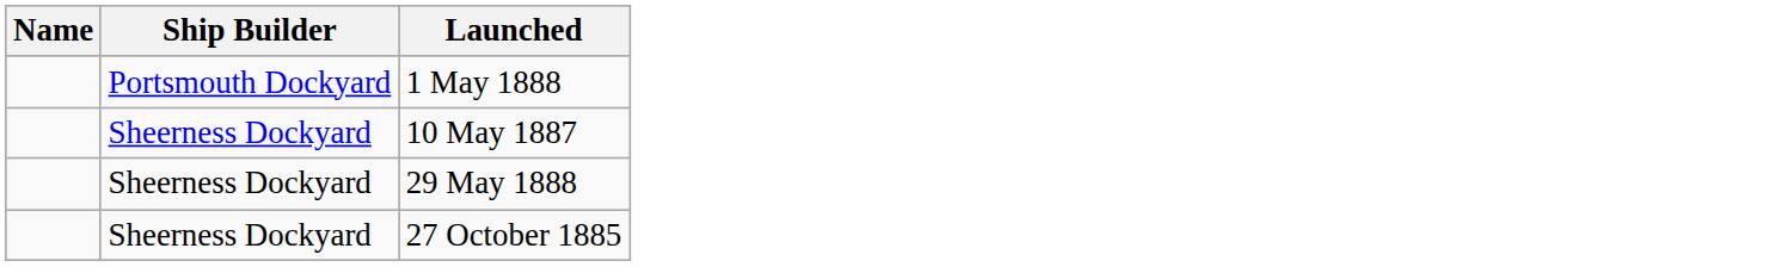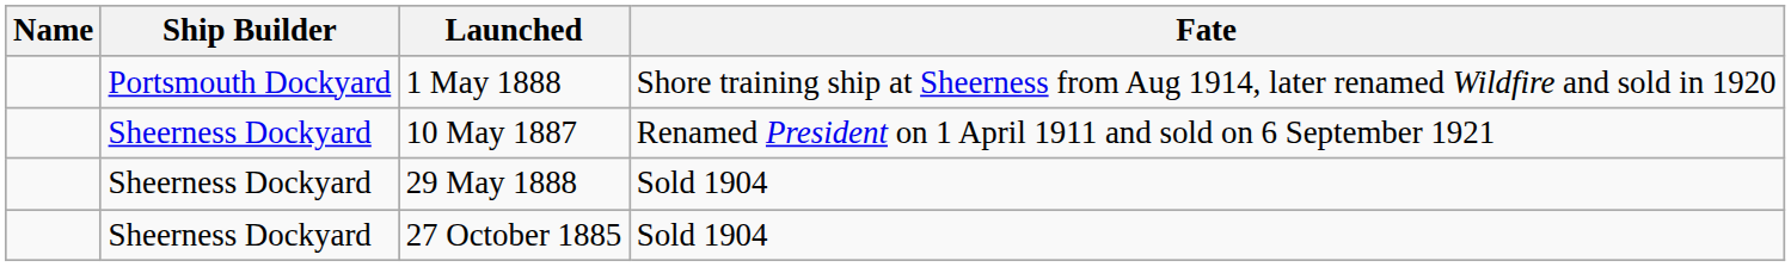 <table class="wikitable" style="text-align:left">
 <tr>
 <th>Name</th>
 <th>Ship Builder</th>
 <th>Launched</th>
+<th>Fate</th>
 </tr>
 <tr>
 <td></td>
 <td><a href='#'>Portsmouth Dockyard</a></td>
 <td>1 May 1888</td>
+<td>Shore training ship at <a href='#'>Sheerness</a> from Aug 1914, later renamed <em>Wildfire</em> and sold in 1920</td>
 </tr>
 <tr>
 <td></td>
 <td><a href='#'>Sheerness Dockyard</a></td>
 <td>10 May 1887</td>
+<td>Renamed <a href='#'><em>President</em></a> on 1 April 1911 and sold on 6 September 1921</td>
 </tr>
 <tr>
 <td></td>
 <td>Sheerness Dockyard</td>
 <td>29 May 1888</td>
+<td>Sold 1904</td>
 </tr>
 <tr>
 <td></td>
 <td>Sheerness Dockyard</td>
 <td>27 October 1885</td>
+<td>Sold 1904</td>
 </tr>
 </table>
